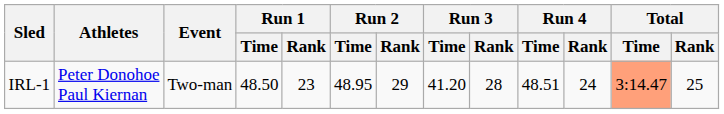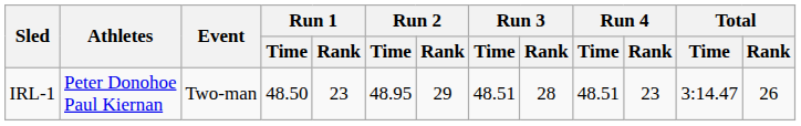 <table class="wikitable" border="1" style="font-size:90%">
 <tr>
 <th rowspan="2">Sled</th>
 <th rowspan="2">Athletes</th>
 <th rowspan="2">Event</th>
 <th colspan="2">Run 1</th>
 <th colspan="2">Run 2</th>
 <th colspan="2">Run 3</th>
 <th colspan="2">Run 4</th>
 <th colspan="2">Total</th>
 </tr>
 <tr>
 <th>Time</th>
 <th>Rank</th>
 <th>Time</th>
 <th>Rank</th>
 <th>Time</th>
 <th>Rank</th>
 <th>Time</th>
 <th>Rank</th>
 <th>Time</th>
 <th>Rank</th>
 </tr>
 <tr>
 <td align="center">IRL-1</td>
 <td><a href='#'>Peter Donohoe</a><br><a href='#'>Paul Kiernan</a></td>
 <td>Two-man</td>
 <td align="center">48.50</td>
 <td align="center">23</td>
 <td align="center">48.95</td>
 <td align="center">29</td>
-<td align="center">41.20</td>
+<td align="center">48.51</td>
 <td align="center">28</td>
 <td align="center">48.51</td>
-<td align="center">24</td>
-<td align="center" style="background: lightsalmon;">3:14.47</td>
-<td align="center">25</td>
+<td align="center">23</td>
+<td align="center">3:14.47</td>
+<td align="center">26</td>
 </tr>
 </table>
